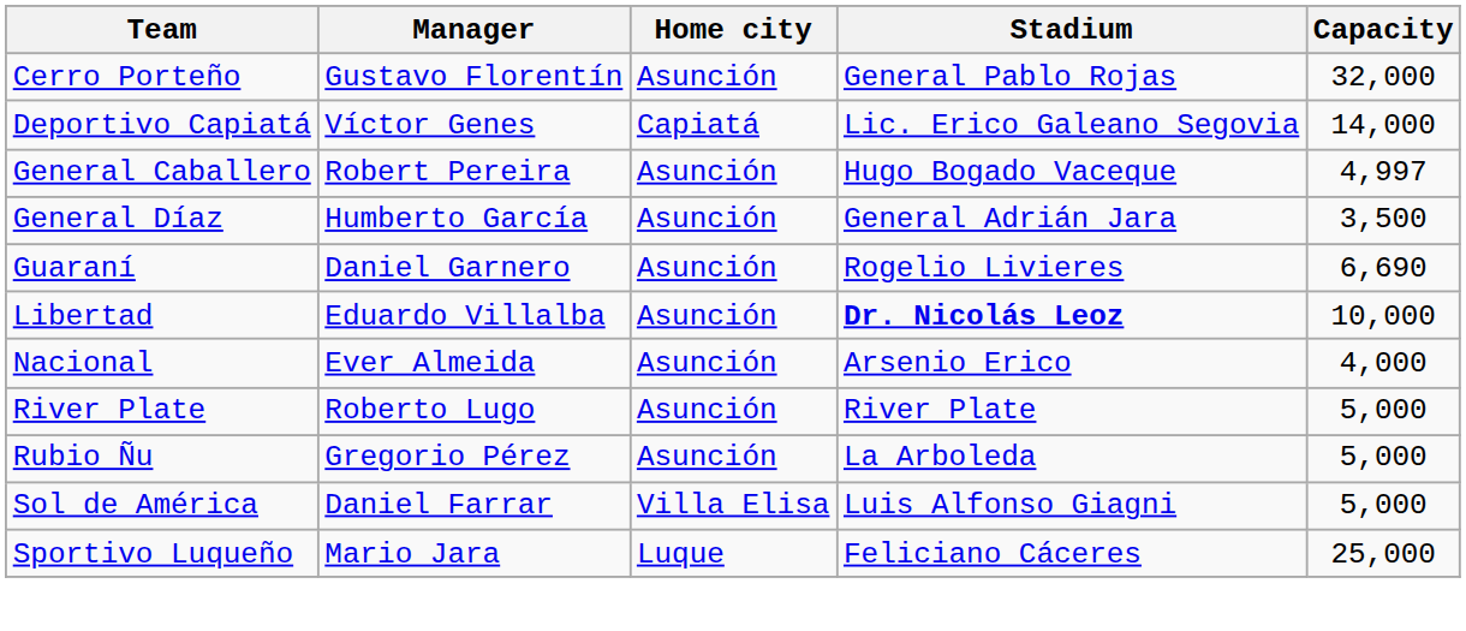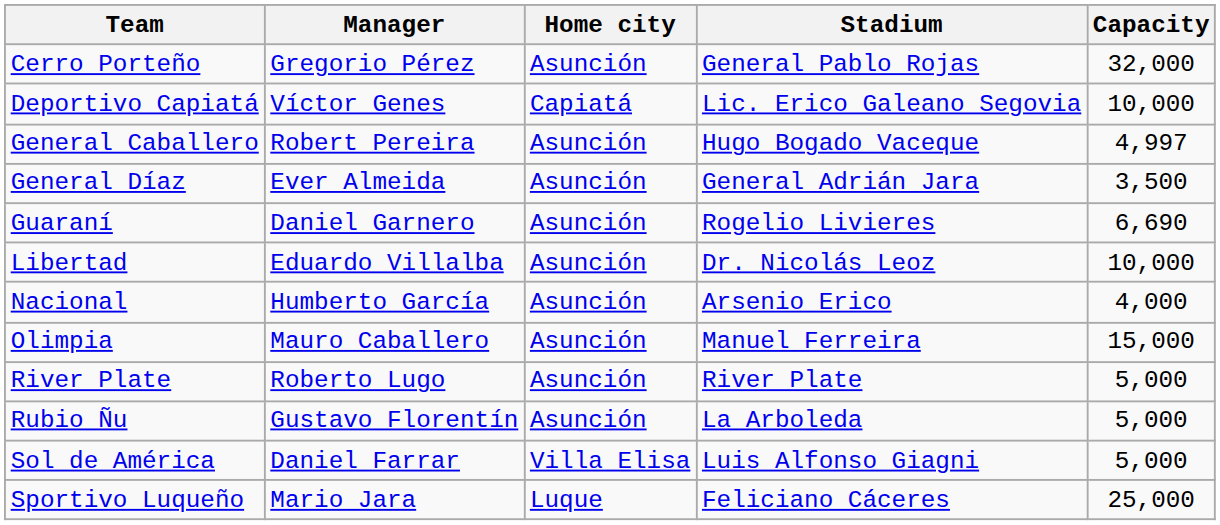 <table class="wikitable sortable">
 <tr>
 <th>Team</th>
 <th>Manager</th>
 <th>Home city</th>
 <th>Stadium</th>
 <th>Capacity</th>
 </tr>
 <tr>
 <td><a href='#'>Cerro Porteño</a></td>
-<td> <a href='#'>Gustavo Florentín</a></td>
+<td> <a href='#'>Gregorio Pérez</a></td>
 <td><a href='#'>Asunción</a></td>
 <td><a href='#'>General Pablo Rojas</a></td>
 <td align="center">32,000</td>
 </tr>
 <tr>
 <td><a href='#'>Deportivo Capiatá</a></td>
 <td> <a href='#'>Víctor Genes</a></td>
 <td><a href='#'>Capiatá</a></td>
 <td><a href='#'>Lic. Erico Galeano Segovia</a></td>
-<td align="center">14,000</td>
+<td align="center">10,000</td>
 </tr>
 <tr>
 <td><a href='#'>General Caballero</a></td>
 <td> <a href='#'>Robert Pereira</a></td>
 <td><a href='#'>Asunción</a></td>
 <td><a href='#'>Hugo Bogado Vaceque</a></td>
 <td align="center">4,997</td>
 </tr>
 <tr>
 <td><a href='#'>General Díaz</a></td>
-<td> <a href='#'>Humberto García</a></td>
+<td> <a href='#'>Ever Almeida</a></td>
 <td><a href='#'>Asunción</a></td>
 <td><a href='#'>General Adrián Jara</a></td>
 <td align="center">3,500</td>
 </tr>
 <tr>
 <td><a href='#'>Guaraní</a></td>
 <td> <a href='#'>Daniel Garnero</a></td>
 <td><a href='#'>Asunción</a></td>
 <td><a href='#'>Rogelio Livieres</a></td>
 <td align="center">6,690</td>
 </tr>
 <tr>
 <td><a href='#'>Libertad</a></td>
 <td> <a href='#'>Eduardo Villalba</a></td>
 <td><a href='#'>Asunción</a></td>
-<td><strong><a href='#'>Dr. Nicolás Leoz</a></strong></td>
+<td><a href='#'>Dr. Nicolás Leoz</a></td>
 <td align="center">10,000</td>
 </tr>
 <tr>
 <td><a href='#'>Nacional</a></td>
-<td> <a href='#'>Ever Almeida</a></td>
+<td> <a href='#'>Humberto García</a></td>
 <td><a href='#'>Asunción</a></td>
 <td><a href='#'>Arsenio Erico</a></td>
 <td align="center">4,000</td>
+</tr>
+<tr>
+<td><a href='#'>Olimpia</a></td>
+<td> <a href='#'>Mauro Caballero</a></td>
+<td><a href='#'>Asunción</a></td>
+<td><a href='#'>Manuel Ferreira</a></td>
+<td align="center">15,000</td>
 </tr>
 <tr>
 <td><a href='#'>River Plate</a></td>
 <td> <a href='#'>Roberto Lugo</a></td>
 <td><a href='#'>Asunción</a></td>
 <td><a href='#'>River Plate</a></td>
 <td align="center">5,000</td>
 </tr>
 <tr>
 <td><a href='#'>Rubio Ñu</a></td>
-<td> <a href='#'>Gregorio Pérez</a></td>
+<td> <a href='#'>Gustavo Florentín</a></td>
 <td><a href='#'>Asunción</a></td>
 <td><a href='#'>La Arboleda</a></td>
 <td align="center">5,000</td>
 </tr>
 <tr>
 <td><a href='#'>Sol de América</a></td>
 <td> <a href='#'>Daniel Farrar</a></td>
 <td><a href='#'>Villa Elisa</a></td>
 <td><a href='#'>Luis Alfonso Giagni</a></td>
 <td align="center">5,000</td>
 </tr>
 <tr>
 <td><a href='#'>Sportivo Luqueño</a></td>
 <td> <a href='#'>Mario Jara</a></td>
 <td><a href='#'>Luque</a></td>
 <td><a href='#'>Feliciano Cáceres</a></td>
 <td align="center">25,000</td>
 </tr>
 </table>
